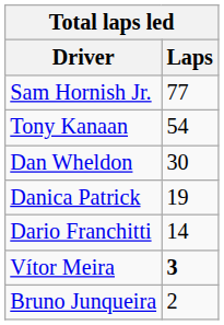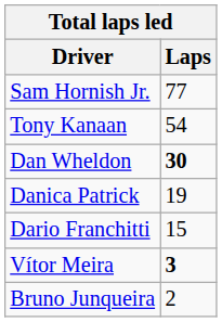 <table class="wikitable">
 <tr>
 <th colspan=2>Total laps led</th>
 </tr>
 <tr>
 <th>Driver</th>
 <th>Laps</th>
 </tr>
 <tr>
 <td><a href='#'>Sam Hornish Jr.</a></td>
 <td>77</td>
 </tr>
 <tr>
 <td><a href='#'>Tony Kanaan</a></td>
 <td>54</td>
 </tr>
 <tr>
 <td><a href='#'>Dan Wheldon</a></td>
-<td>30</td>
+<td><strong>30</strong></td>
 </tr>
 <tr>
 <td><a href='#'>Danica Patrick</a></td>
 <td>19</td>
 </tr>
 <tr>
 <td><a href='#'>Dario Franchitti</a></td>
-<td>14</td>
+<td>15</td>
 </tr>
 <tr>
 <td><a href='#'>Vítor Meira</a></td>
 <td><strong>3</strong></td>
 </tr>
 <tr>
 <td><a href='#'>Bruno Junqueira</a></td>
 <td>2</td>
 </tr>
 </table>
